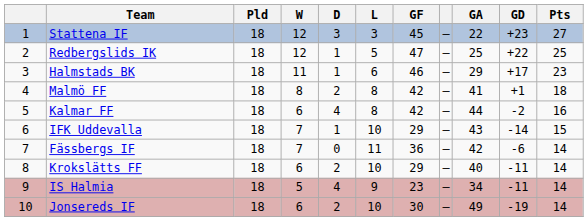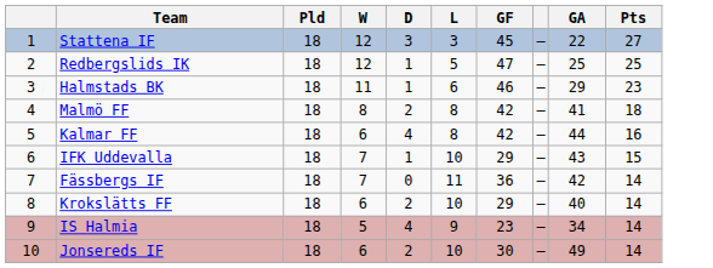 <table class="wikitable" style="text-align: center;">
 <tr>
 <th style="width: 40px;"></th>
 <th style="width: 200px;">Team</th>
 <th style="width: 45px;">Pld</th>
 <th style="width: 35px;">W</th>
 <th style="width: 35px;">D</th>
 <th style="width: 35px;">L</th>
 <th style="width: 45px;">GF</th>
 <th></th>
 <th style="width: 45px;">GA</th>
-<th style="width: 35px;">GD</th>
 <th style="width: 45px;">Pts</th>
 </tr>
 <tr style="background: #b0c4de">
 <td>1</td>
 <td style="text-align: left;"><a href='#'>Stattena IF</a></td>
 <td>18</td>
 <td>12</td>
 <td>3</td>
 <td>3</td>
 <td>45</td>
 <td>–</td>
 <td>22</td>
-<td>+23</td>
 <td>27</td>
 </tr>
 <tr>
 <td>2</td>
 <td style="text-align: left;"><a href='#'>Redbergslids IK</a></td>
 <td>18</td>
 <td>12</td>
 <td>1</td>
 <td>5</td>
 <td>47</td>
 <td>–</td>
 <td>25</td>
-<td>+22</td>
 <td>25</td>
 </tr>
 <tr>
 <td>3</td>
 <td style="text-align: left;"><a href='#'>Halmstads BK</a></td>
 <td>18</td>
 <td>11</td>
 <td>1</td>
 <td>6</td>
 <td>46</td>
 <td>–</td>
 <td>29</td>
-<td>+17</td>
 <td>23</td>
 </tr>
 <tr>
 <td>4</td>
 <td style="text-align: left;"><a href='#'>Malmö FF</a></td>
 <td>18</td>
 <td>8</td>
 <td>2</td>
 <td>8</td>
 <td>42</td>
 <td>–</td>
 <td>41</td>
-<td>+1</td>
 <td>18</td>
 </tr>
 <tr>
 <td>5</td>
 <td style="text-align: left;"><a href='#'>Kalmar FF</a></td>
 <td>18</td>
 <td>6</td>
 <td>4</td>
 <td>8</td>
 <td>42</td>
 <td>–</td>
 <td>44</td>
-<td>-2</td>
 <td>16</td>
 </tr>
 <tr>
 <td>6</td>
 <td style="text-align: left;"><a href='#'>IFK Uddevalla</a></td>
 <td>18</td>
 <td>7</td>
 <td>1</td>
 <td>10</td>
 <td>29</td>
 <td>–</td>
 <td>43</td>
-<td>-14</td>
 <td>15</td>
 </tr>
 <tr>
 <td>7</td>
 <td style="text-align: left;"><a href='#'>Fässbergs IF</a></td>
 <td>18</td>
 <td>7</td>
 <td>0</td>
 <td>11</td>
 <td>36</td>
 <td>–</td>
 <td>42</td>
-<td>-6</td>
 <td>14</td>
 </tr>
 <tr>
 <td>8</td>
 <td style="text-align: left;"><a href='#'>Krokslätts FF</a></td>
 <td>18</td>
 <td>6</td>
 <td>2</td>
 <td>10</td>
 <td>29</td>
 <td>–</td>
 <td>40</td>
-<td>-11</td>
 <td>14</td>
 </tr>
 <tr style="background: #deb0b0">
 <td>9</td>
 <td style="text-align: left;"><a href='#'>IS Halmia</a></td>
 <td>18</td>
 <td>5</td>
 <td>4</td>
 <td>9</td>
 <td>23</td>
 <td>–</td>
 <td>34</td>
-<td>-11</td>
 <td>14</td>
 </tr>
 <tr style="background: #deb0b0">
 <td>10</td>
 <td style="text-align: left;"><a href='#'>Jonsereds IF</a></td>
 <td>18</td>
 <td>6</td>
 <td>2</td>
 <td>10</td>
 <td>30</td>
 <td>–</td>
 <td>49</td>
-<td>-19</td>
 <td>14</td>
 </tr>
 </table>
